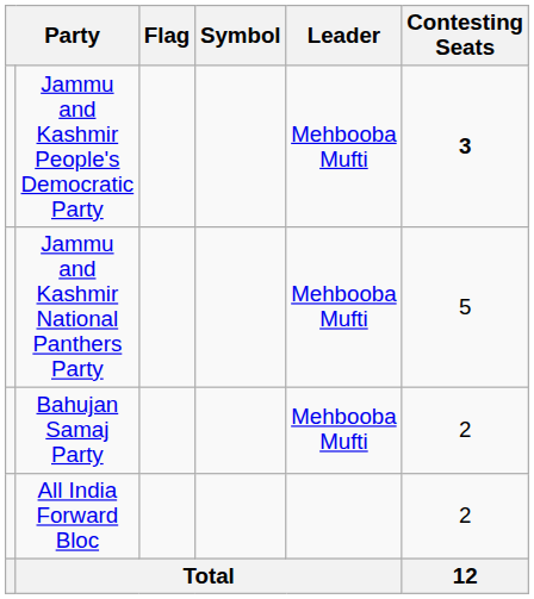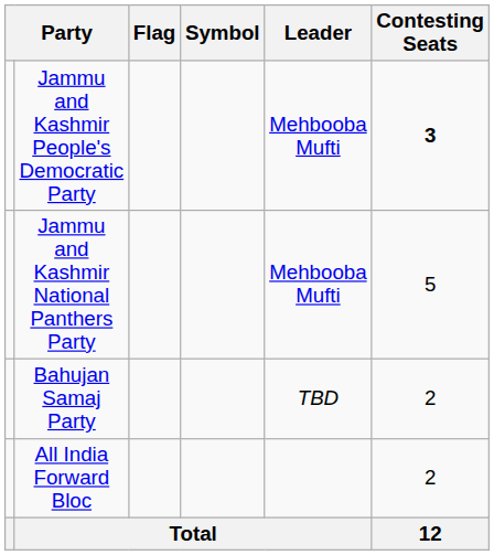 <table class="wikitable " width="60%" style="text-align:center">
 <tr>
 <th colspan="2">Party</th>
 <th>Flag</th>
 <th>Symbol</th>
 <th>Leader</th>
 <th>Contesting Seats</th>
 </tr>
 <tr>
 <td></td>
 <td><a href='#'>Jammu and Kashmir People's Democratic Party</a></td>
 <td></td>
 <td></td>
 <td><a href='#'>Mehbooba Mufti</a></td>
 <td><strong>3</strong></td>
 </tr>
 <tr>
 <td></td>
 <td><a href='#'>Jammu and Kashmir National Panthers Party</a></td>
 <td></td>
 <td></td>
 <td><a href='#'>Mehbooba Mufti</a></td>
 <td>5</td>
 </tr>
 <tr>
 <td></td>
 <td><a href='#'>Bahujan Samaj Party</a></td>
 <td></td>
 <td></td>
-<td><a href='#'>Mehbooba Mufti</a></td>
+<td><em>TBD</em></td>
 <td>2</td>
 </tr>
 <tr>
 <td></td>
 <td><a href='#'>All India Forward Bloc</a></td>
 <td></td>
 <td></td>
 <td></td>
 <td>2</td>
 </tr>
 <tr>
 <th></th>
 <th Colspan=4>Total</th>
 <th>12</th>
 </tr>
 </table>
